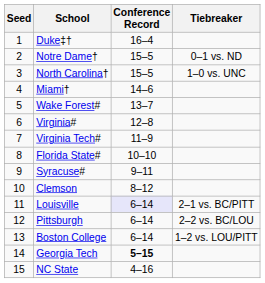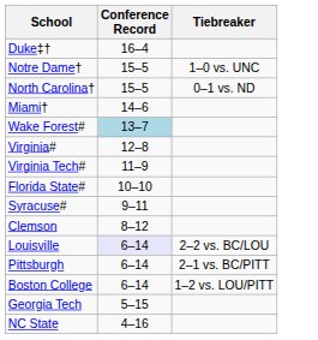 <table class="wikitable" style="white-space:nowrap; font-size:95%; text-align:center">
 <tr>
-<th>Seed</th>
 <th>School</th>
 <th>Conference<br>Record</th>
 <th>Tiebreaker</th>
 </tr>
 <tr>
-<td>1</td>
 <td align=left><a href='#'>Duke</a>‡†</td>
 <td>16–4</td>
 <td></td>
 </tr>
 <tr>
-<td>2</td>
 <td align=left><a href='#'>Notre Dame</a>†</td>
+<td>15–5</td>
+<td>1–0 vs. UNC</td>
+</tr>
+<tr>
+<td align=left><a href='#'>North Carolina</a>†</td>
 <td>15–5</td>
 <td>0–1 vs. ND</td>
 </tr>
 <tr>
-<td>3</td>
-<td align=left><a href='#'>North Carolina</a>†</td>
-<td>15–5</td>
-<td>1–0 vs. UNC</td>
-</tr>
-<tr>
-<td>4</td>
 <td align=left><a href='#'>Miami</a>†</td>
 <td>14–6</td>
 <td></td>
 </tr>
 <tr>
-<td>5</td>
 <td align=left><a href='#'>Wake Forest</a>#</td>
-<td>13–7</td>
+<td style="background: lightblue;">13–7</td>
 <td></td>
 </tr>
 <tr>
-<td>6</td>
 <td align=left><a href='#'>Virginia</a>#</td>
 <td>12–8</td>
 <td></td>
 </tr>
 <tr>
-<td>7</td>
 <td align=left><a href='#'>Virginia Tech</a>#</td>
 <td>11–9</td>
 <td></td>
 </tr>
 <tr>
-<td>8</td>
 <td align=left><a href='#'>Florida State</a>#</td>
 <td>10–10</td>
 <td></td>
 </tr>
 <tr>
-<td>9</td>
 <td align=left><a href='#'>Syracuse</a>#</td>
 <td>9–11</td>
 <td></td>
 </tr>
 <tr>
-<td>10</td>
 <td align=left><a href='#'>Clemson</a></td>
 <td>8–12</td>
 <td></td>
 </tr>
 <tr>
-<td>11</td>
 <td align=left><a href='#'>Louisville</a></td>
 <td style="background: lavender;">6–14</td>
+<td>2–2 vs. BC/LOU</td>
+</tr>
+<tr>
+<td align=left><a href='#'>Pittsburgh</a></td>
+<td>6–14</td>
 <td>2–1 vs. BC/PITT</td>
 </tr>
 <tr>
-<td>12</td>
-<td align=left><a href='#'>Pittsburgh</a></td>
-<td>6–14</td>
-<td>2–2 vs. BC/LOU</td>
-</tr>
-<tr>
-<td>13</td>
 <td align=left><a href='#'>Boston College</a></td>
 <td>6–14</td>
 <td>1–2 vs. LOU/PITT</td>
 </tr>
 <tr>
-<td>14</td>
 <td align=left><a href='#'>Georgia Tech</a></td>
-<td><strong>5–15</strong></td>
+<td>5–15</td>
 <td></td>
 </tr>
 <tr>
-<td>15</td>
 <td align=left><a href='#'>NC State</a></td>
 <td>4–16</td>
 <td></td>
 </tr>
 </table>
